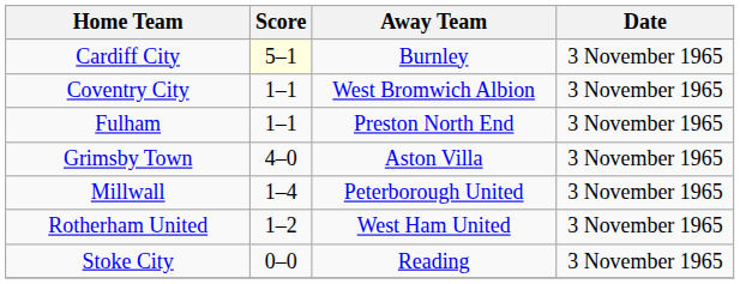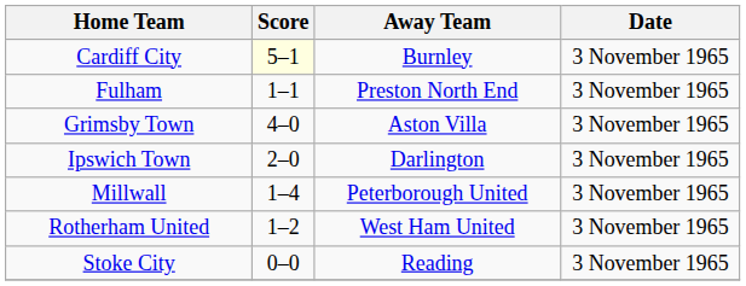 <table class="wikitable" style="text-align:center;">
 <tr>
 <th width=175>Home Team</th>
 <th width=20>Score</th>
 <th width=175>Away Team</th>
 <th width=125>Date</th>
 </tr>
 <tr>
 <td><a href='#'>Cardiff City</a></td>
 <td style="background: lightyellow;">5–1</td>
 <td><a href='#'>Burnley</a></td>
 <td>3 November 1965</td>
 </tr>
 <tr>
-<td><a href='#'>Coventry City</a></td>
-<td>1–1</td>
-<td><a href='#'>West Bromwich Albion</a></td>
-<td>3 November 1965</td>
-</tr>
-<tr>
 <td><a href='#'>Fulham</a></td>
 <td>1–1</td>
 <td><a href='#'>Preston North End</a></td>
 <td>3 November 1965</td>
 </tr>
 <tr>
 <td><a href='#'>Grimsby Town</a></td>
 <td>4–0</td>
 <td><a href='#'>Aston Villa</a></td>
+<td>3 November 1965</td>
+</tr>
+<tr>
+<td><a href='#'>Ipswich Town</a></td>
+<td>2–0</td>
+<td><a href='#'>Darlington</a></td>
 <td>3 November 1965</td>
 </tr>
 <tr>
 <td><a href='#'>Millwall</a></td>
 <td>1–4</td>
 <td><a href='#'>Peterborough United</a></td>
 <td>3 November 1965</td>
 </tr>
 <tr>
 <td><a href='#'>Rotherham United</a></td>
 <td>1–2</td>
 <td><a href='#'>West Ham United</a></td>
 <td>3 November 1965</td>
 </tr>
 <tr>
 <td><a href='#'>Stoke City</a></td>
 <td>0–0</td>
 <td><a href='#'>Reading</a></td>
 <td>3 November 1965</td>
 </tr>
 <tr>
 </tr>
 </table>
